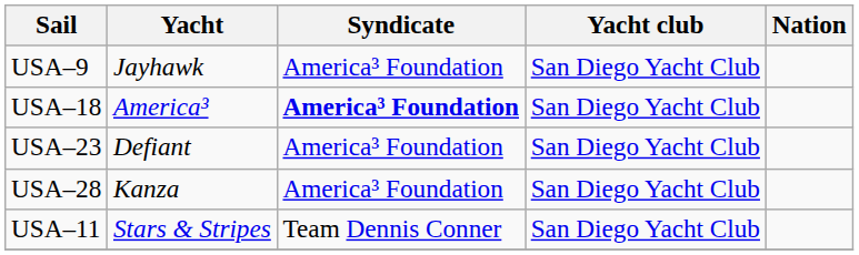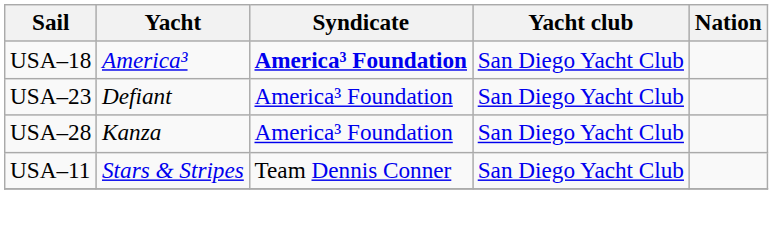 <table class="wikitable">
 <tr>
 <th>Sail</th>
 <th>Yacht</th>
 <th>Syndicate</th>
 <th>Yacht club</th>
 <th>Nation</th>
-</tr>
-<tr>
-<td>USA–9</td>
-<td><em>Jayhawk</em></td>
-<td><a href='#'>America³ Foundation</a></td>
-<td><a href='#'>San Diego Yacht Club</a></td>
-<td></td>
 </tr>
 <tr>
 <td>USA–18</td>
 <td><em><a href='#'>America³</a></em></td>
 <td><strong><a href='#'>America³ Foundation</a></strong></td>
 <td><a href='#'>San Diego Yacht Club</a></td>
 <td></td>
 </tr>
 <tr>
 <td>USA–23</td>
 <td><em>Defiant</em></td>
 <td><a href='#'>America³ Foundation</a></td>
 <td><a href='#'>San Diego Yacht Club</a></td>
 <td></td>
 </tr>
 <tr>
 <td>USA–28</td>
 <td><em>Kanza</em></td>
 <td><a href='#'>America³ Foundation</a></td>
 <td><a href='#'>San Diego Yacht Club</a></td>
 <td></td>
 </tr>
 <tr>
 <td>USA–11</td>
 <td><em><a href='#'>Stars & Stripes</a></em></td>
 <td>Team <a href='#'>Dennis Conner</a></td>
 <td><a href='#'>San Diego Yacht Club</a></td>
 <td></td>
 </tr>
 <tr>
 </tr>
 </table>
